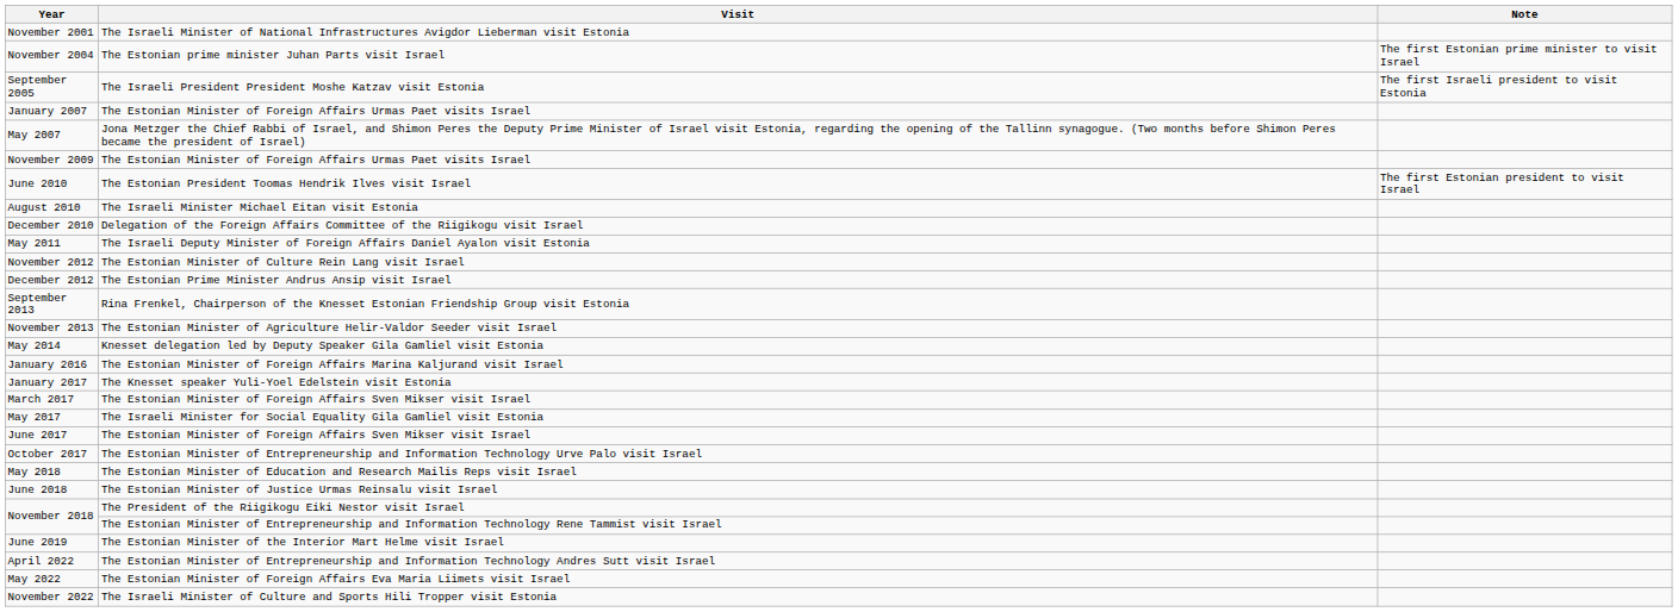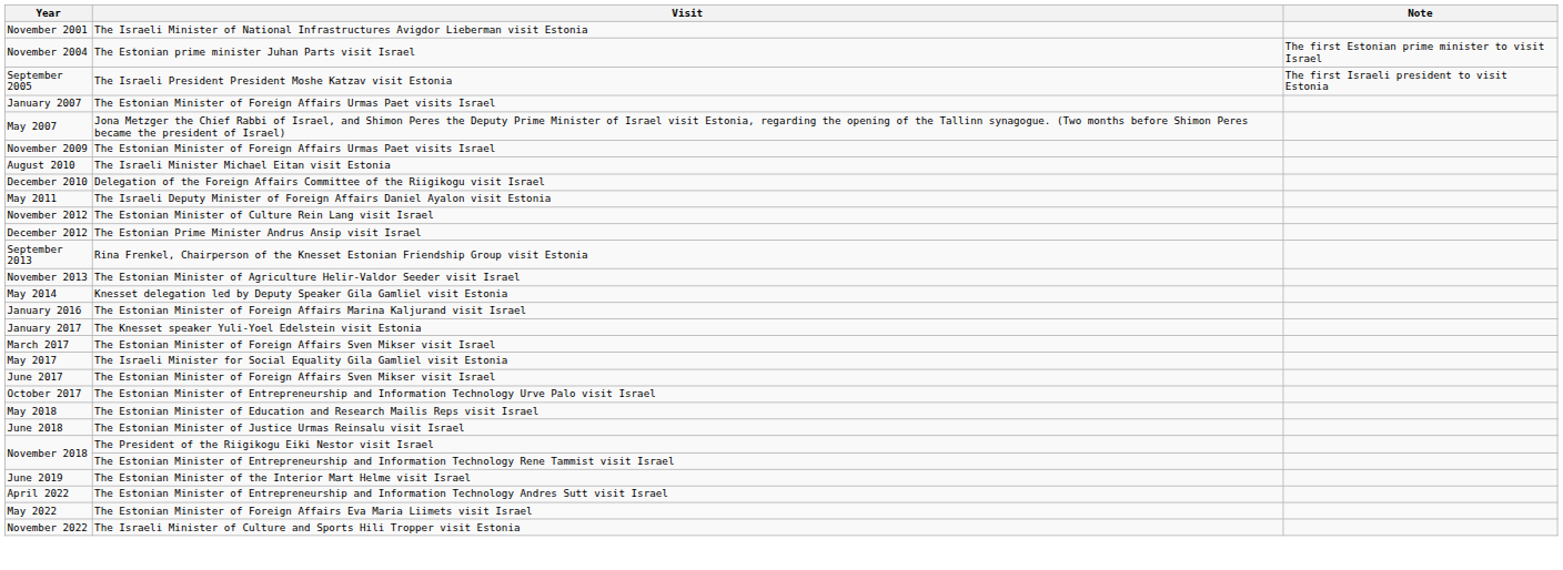 <table class="wikitable">
 <tr>
 <th>Year</th>
 <th>Visit</th>
 <th>Note</th>
 </tr>
 <tr>
 <td>November 2001</td>
 <td>The Israeli Minister of National Infrastructures Avigdor Lieberman visit Estonia</td>
 <td></td>
 </tr>
 <tr>
 <td>November 2004</td>
 <td>The Estonian prime minister Juhan Parts visit Israel</td>
 <td>The first Estonian prime minister to visit Israel</td>
 </tr>
 <tr>
 <td>September 2005</td>
 <td>The Israeli President President Moshe Katzav visit Estonia</td>
 <td>The first Israeli president to visit Estonia</td>
 </tr>
 <tr>
 <td>January 2007</td>
 <td>The Estonian Minister of Foreign Affairs Urmas Paet visits Israel</td>
 <td></td>
 </tr>
 <tr>
 <td>May 2007</td>
 <td>Jona Metzger the Chief Rabbi of Israel, and Shimon Peres the Deputy Prime Minister of Israel visit Estonia, regarding the opening of the Tallinn synagogue. (Two months before Shimon Peres became the president of Israel)</td>
 <td></td>
 </tr>
 <tr>
 <td>November 2009</td>
 <td>The Estonian Minister of Foreign Affairs Urmas Paet visits Israel</td>
 <td></td>
-</tr>
-<tr>
-<td>June 2010</td>
-<td>The Estonian President Toomas Hendrik Ilves visit Israel</td>
-<td>The first Estonian president to visit Israel</td>
 </tr>
 <tr>
 <td>August 2010</td>
 <td>The Israeli Minister Michael Eitan visit Estonia</td>
 <td></td>
 </tr>
 <tr>
 <td>December 2010</td>
 <td>Delegation of the Foreign Affairs Committee of the Riigikogu visit Israel</td>
 <td></td>
 </tr>
 <tr>
 <td>May 2011</td>
 <td>The Israeli Deputy Minister of Foreign Affairs Daniel Ayalon visit Estonia</td>
 <td></td>
 </tr>
 <tr>
 <td>November 2012</td>
 <td>The Estonian Minister of Culture Rein Lang visit Israel</td>
 <td></td>
 </tr>
 <tr>
 <td>December 2012</td>
 <td>The Estonian Prime Minister Andrus Ansip visit Israel</td>
 <td></td>
 </tr>
 <tr>
 <td>September 2013</td>
 <td>Rina Frenkel, Chairperson of the Knesset Estonian Friendship Group visit Estonia</td>
 <td></td>
 </tr>
 <tr>
 <td>November 2013</td>
 <td>The Estonian Minister of Agriculture Helir-Valdor Seeder visit Israel</td>
 <td></td>
 </tr>
 <tr>
 <td>May 2014</td>
 <td>Knesset delegation led by Deputy Speaker Gila Gamliel visit Estonia</td>
 <td></td>
 </tr>
 <tr>
 <td>January 2016</td>
 <td>The Estonian Minister of Foreign Affairs Marina Kaljurand visit Israel</td>
 <td></td>
 </tr>
 <tr>
 <td>January 2017</td>
 <td>The Knesset speaker Yuli-Yoel Edelstein visit Estonia</td>
 <td></td>
 </tr>
 <tr>
 <td>March 2017</td>
 <td>The Estonian Minister of Foreign Affairs Sven Mikser visit Israel</td>
 <td></td>
 </tr>
 <tr>
 <td>May 2017</td>
 <td>The Israeli Minister for Social Equality Gila Gamliel visit Estonia</td>
 <td></td>
 </tr>
 <tr>
 <td>June 2017</td>
 <td>The Estonian Minister of Foreign Affairs Sven Mikser visit Israel</td>
 <td></td>
 </tr>
 <tr>
 <td>October 2017</td>
 <td>The Estonian Minister of Entrepreneurship and Information Technology Urve Palo visit Israel</td>
 <td></td>
 </tr>
 <tr>
 <td>May 2018</td>
 <td>The Estonian Minister of Education and Research Mailis Reps visit Israel</td>
 <td></td>
 </tr>
 <tr>
 <td>June 2018</td>
 <td>The Estonian Minister of Justice Urmas Reinsalu visit Israel</td>
 <td></td>
 </tr>
 <tr>
 <td rowspan="2">November 2018</td>
 <td>The President of the Riigikogu Eiki Nestor visit Israel</td>
 <td></td>
 </tr>
 <tr>
 <td>The Estonian Minister of Entrepreneurship and Information Technology Rene Tammist visit Israel</td>
 <td></td>
 </tr>
 <tr>
 <td>June 2019</td>
 <td>The Estonian Minister of the Interior Mart Helme visit Israel</td>
 <td></td>
 </tr>
 <tr>
 <td>April 2022</td>
 <td>The Estonian Minister of Entrepreneurship and Information Technology Andres Sutt visit Israel</td>
 <td></td>
 </tr>
 <tr>
 <td>May 2022</td>
 <td>The Estonian Minister of Foreign Affairs Eva Maria Liimets visit Israel</td>
 <td></td>
 </tr>
 <tr>
 <td>November 2022</td>
 <td>The Israeli Minister of Culture and Sports Hili Tropper visit Estonia</td>
 <td></td>
 </tr>
 </table>
